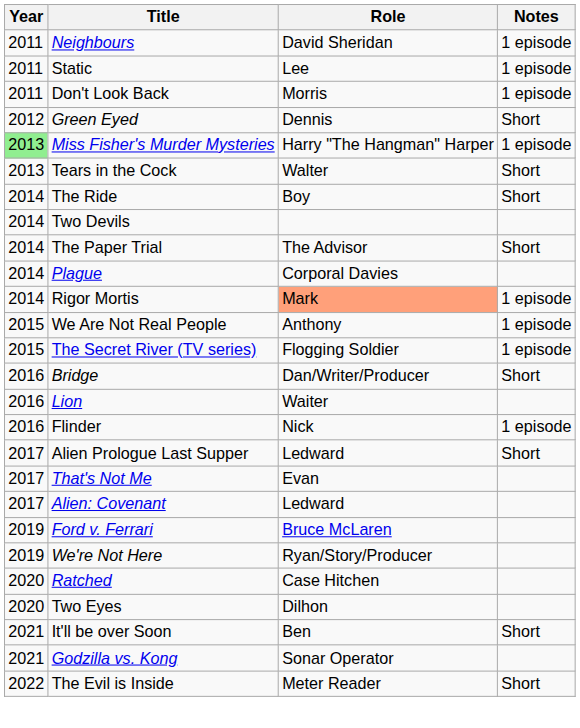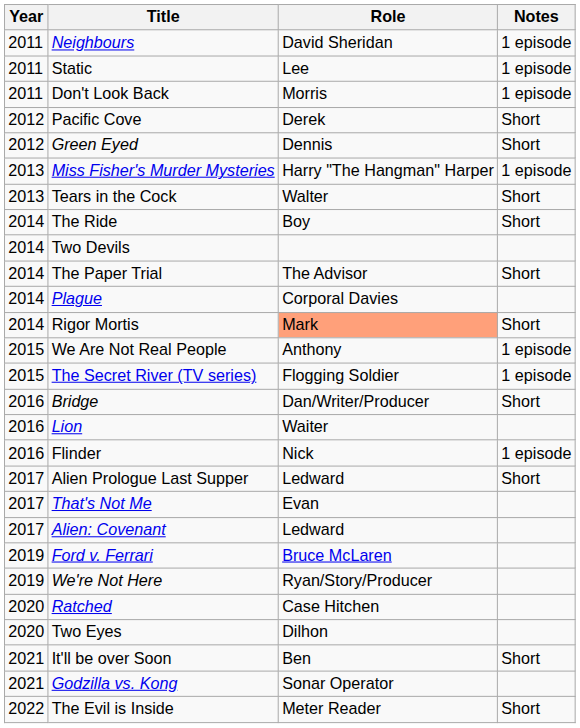 <table class="wikitable">
 <tr>
 <th>Year</th>
 <th>Title</th>
 <th>Role</th>
 <th>Notes</th>
 </tr>
 <tr>
 <td>2011</td>
 <td><em><a href='#'>Neighbours</a></em></td>
 <td>David Sheridan</td>
 <td>1 episode</td>
 </tr>
 <tr>
 <td>2011</td>
 <td>Static</td>
 <td>Lee</td>
 <td>1 episode</td>
 </tr>
 <tr>
 <td>2011</td>
 <td>Don't Look Back</td>
 <td>Morris</td>
 <td>1 episode</td>
 </tr>
 <tr>
 <td>2012</td>
+<td>Pacific Cove</td>
+<td>Derek</td>
+<td>Short</td>
+</tr>
+<tr>
+<td>2012</td>
 <td><em>Green Eyed</em></td>
 <td>Dennis</td>
 <td>Short</td>
 </tr>
 <tr>
-<td style="background: lightgreen;">2013</td>
+<td>2013</td>
 <td><em><a href='#'>Miss Fisher's Murder Mysteries</a></em></td>
 <td>Harry "The Hangman" Harper</td>
 <td>1 episode</td>
 </tr>
 <tr>
 <td>2013</td>
 <td>Tears in the Cock</td>
 <td>Walter</td>
 <td>Short</td>
 </tr>
 <tr>
 <td>2014</td>
 <td>The Ride</td>
 <td>Boy</td>
 <td>Short</td>
 </tr>
 <tr>
 <td>2014</td>
 <td>Two Devils</td>
 <td></td>
 <td></td>
 </tr>
 <tr>
 <td>2014</td>
 <td>The Paper Trial</td>
 <td>The Advisor</td>
 <td>Short</td>
 </tr>
 <tr>
 <td>2014</td>
 <td><em><a href='#'>Plague</a></em></td>
 <td>Corporal Davies</td>
 <td></td>
 </tr>
 <tr>
 <td>2014</td>
 <td>Rigor Mortis</td>
 <td style="background: lightsalmon;">Mark</td>
-<td>1 episode</td>
+<td>Short</td>
 </tr>
 <tr>
 <td>2015</td>
 <td>We Are Not Real People</td>
 <td>Anthony</td>
 <td>1 episode</td>
 </tr>
 <tr>
 <td>2015</td>
 <td><a href='#'>The Secret River (TV series)</a></td>
 <td>Flogging Soldier</td>
 <td>1 episode</td>
 </tr>
 <tr>
 <td>2016</td>
 <td><em>Bridge</em></td>
 <td>Dan/Writer/Producer</td>
 <td>Short</td>
 </tr>
 <tr>
 <td>2016</td>
 <td><em><a href='#'>Lion</a></em></td>
 <td>Waiter</td>
 <td></td>
 </tr>
 <tr>
 <td>2016</td>
 <td>Flinder</td>
 <td>Nick</td>
 <td>1 episode</td>
 </tr>
 <tr>
 <td>2017</td>
 <td>Alien Prologue Last Supper</td>
 <td>Ledward</td>
 <td>Short</td>
 </tr>
 <tr>
 <td>2017</td>
 <td><em><a href='#'>That's Not Me</a></em></td>
 <td>Evan</td>
 <td></td>
 </tr>
 <tr>
 <td>2017</td>
 <td><em><a href='#'>Alien: Covenant</a></em></td>
 <td>Ledward</td>
 <td></td>
 </tr>
 <tr>
 <td>2019</td>
 <td><em><a href='#'>Ford v. Ferrari</a></em></td>
 <td><a href='#'>Bruce McLaren</a></td>
 <td></td>
 </tr>
 <tr>
 <td>2019</td>
 <td><em>We're Not Here</em></td>
 <td>Ryan/Story/Producer</td>
 <td></td>
 </tr>
 <tr>
 <td>2020</td>
 <td><em><a href='#'>Ratched</a></em></td>
 <td>Case Hitchen</td>
 <td></td>
 </tr>
 <tr>
 <td>2020</td>
 <td>Two Eyes</td>
 <td>Dilhon</td>
 <td></td>
 </tr>
 <tr>
 <td>2021</td>
 <td>It'll be over Soon</td>
 <td>Ben</td>
 <td>Short</td>
 </tr>
 <tr>
 <td>2021</td>
 <td><em><a href='#'>Godzilla vs. Kong</a></em></td>
 <td>Sonar Operator</td>
 <td></td>
 </tr>
 <tr>
 <td>2022</td>
 <td>The Evil is Inside</td>
 <td>Meter Reader</td>
 <td>Short</td>
 </tr>
 </table>
